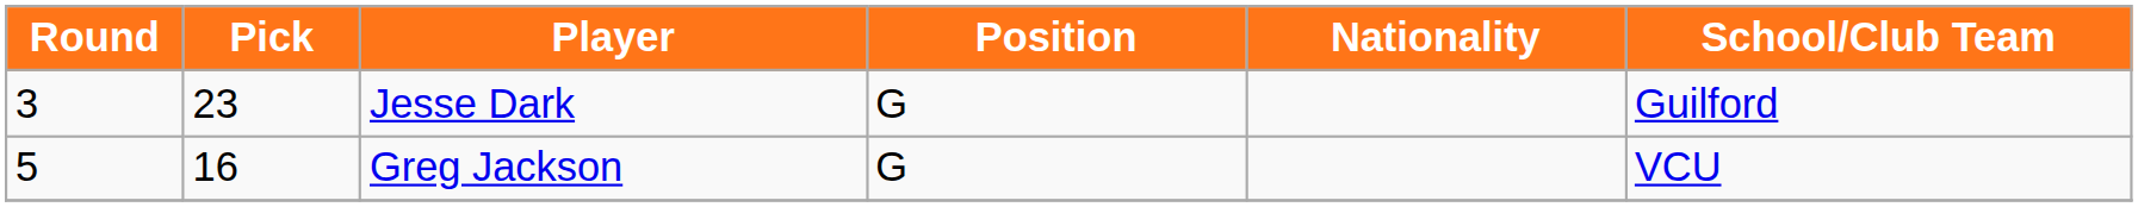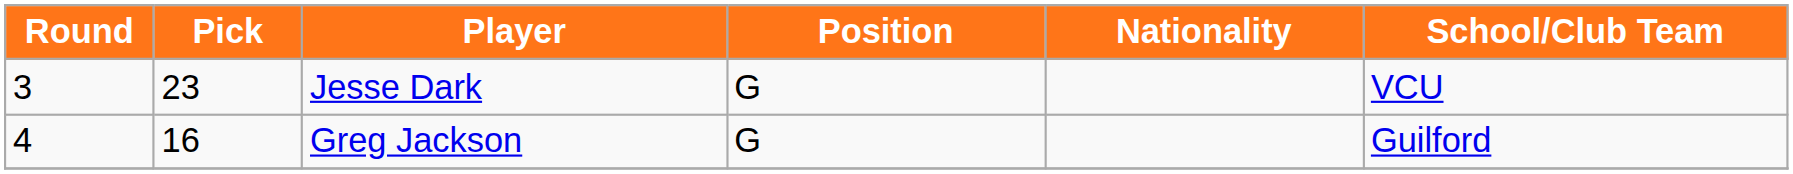 <table class="wikitable sortable sortable">
 <tr>
 <th style="background:#FF7518;color:#FFFFFF;" width="7%">Round</th>
 <th style="background:#FF7518;color:#FFFFFF;" width="7%">Pick</th>
 <th style="background:#FF7518;color:#FFFFFF;" width="20%">Player</th>
 <th style="background:#FF7518;color:#FFFFFF;" width="15%">Position</th>
 <th style="background:#FF7518;color:#FFFFFF;" width="15%">Nationality</th>
 <th style="background:#FF7518;color:#FFFFFF;" width="20%">School/Club Team</th>
 </tr>
 <tr>
 <td>3</td>
 <td>23</td>
 <td><a href='#'>Jesse Dark</a></td>
 <td>G</td>
 <td></td>
-<td><a href='#'>Guilford</a></td>
+<td><a href='#'>VCU</a></td>
 </tr>
 <tr>
-<td>5</td>
+<td>4</td>
 <td>16</td>
 <td><a href='#'>Greg Jackson</a></td>
 <td>G</td>
 <td></td>
-<td><a href='#'>VCU</a></td>
+<td><a href='#'>Guilford</a></td>
 </tr>
 <tr>
 </tr>
 </table>
